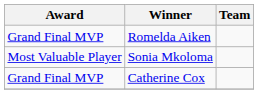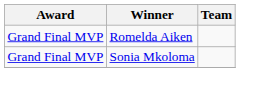 <table class="wikitable collapsible">
 <tr>
 <th>Award</th>
 <th>Winner</th>
 <th>Team</th>
 </tr>
 <tr>
 <td><a href='#'>Grand Final MVP</a></td>
 <td> <a href='#'>Romelda Aiken</a> <em></em></td>
 <td></td>
 </tr>
 <tr>
-<td><a href='#'>Most Valuable Player</a></td>
+<td><a href='#'>Grand Final MVP</a></td>
 <td> <a href='#'>Sonia Mkoloma</a> <em></em></td>
-<td></td>
-</tr>
-<tr>
-<td><a href='#'>Grand Final MVP</a></td>
-<td> <a href='#'>Catherine Cox</a></td>
 <td></td>
 </tr>
 <tr>
 </tr>
 </table>
